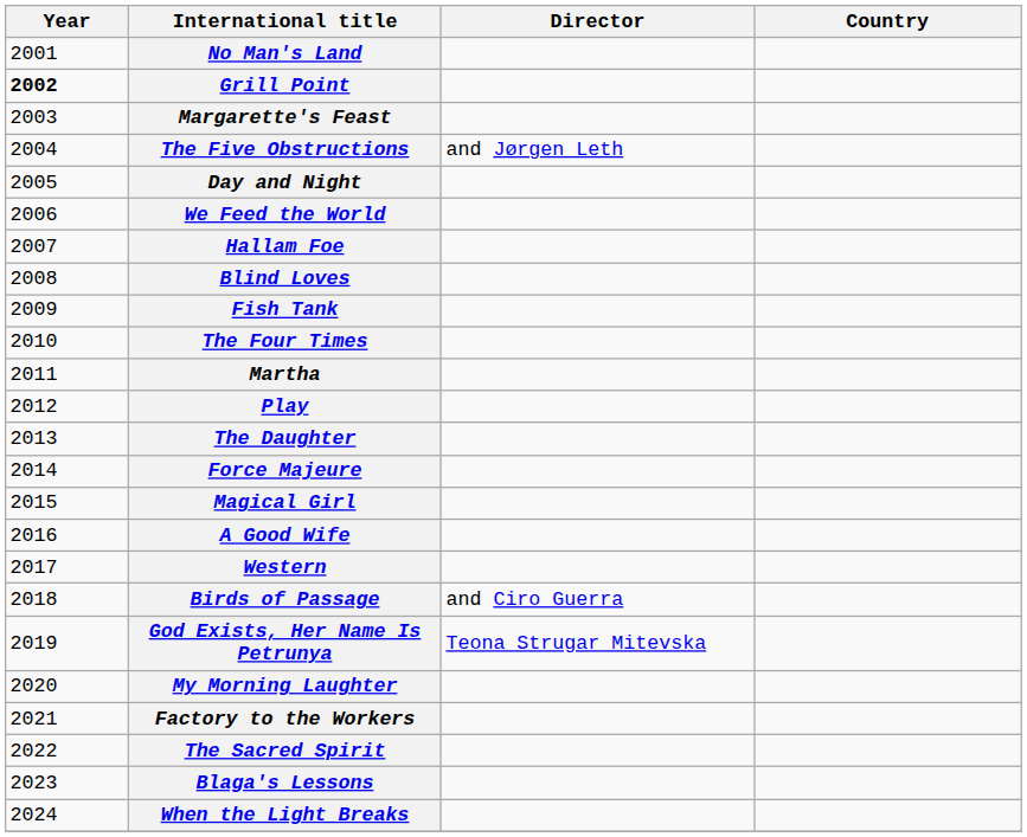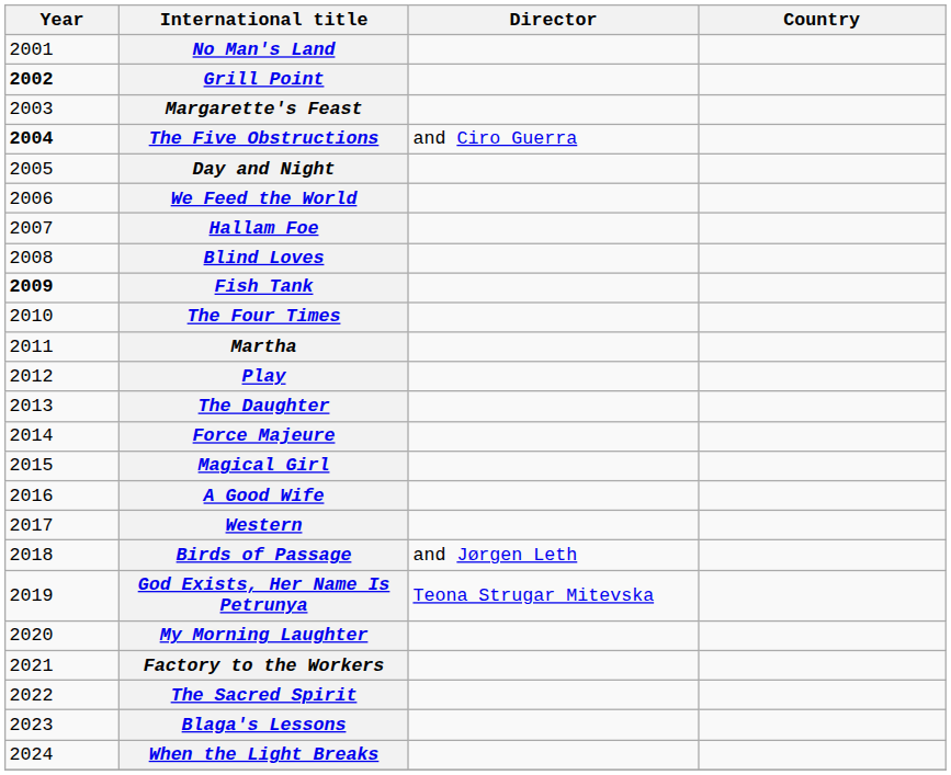 <table class="sortable wikitable plainrowheaders">
 <tr>
 <th scope="col" width=75>Year</th>
 <th scope="col" width=200>International title</th>
 <th scope="col" width=200>Director</th>
 <th scope="col" width=170>Country</th>
 </tr>
 <tr>
 <td align=left>2001 </td>
 <th scope=row><em><a href='#'>No Man's Land</a></em></th>
 <td></td>
 <td></td>
 </tr>
 <tr>
 <td align=left><strong>2002 </strong></td>
 <th scope=row><em><a href='#'>Grill Point</a></em></th>
 <td></td>
 <td></td>
 </tr>
 <tr>
 <td align=left>2003 </td>
 <th scope=row><em>Margarette's Feast</em></th>
 <td></td>
 <td></td>
 </tr>
 <tr>
-<td align=left>2004 </td>
+<td align=left><strong>2004 </strong></td>
 <th scope=row><em><a href='#'>The Five Obstructions</a></em></th>
-<td> and <a href='#'>Jørgen Leth</a></td>
+<td> and <a href='#'>Ciro Guerra</a></td>
 <td></td>
 </tr>
 <tr>
 <td align=left>2005 </td>
 <th scope=row><em>Day and Night</em></th>
 <td></td>
 <td></td>
 </tr>
 <tr>
 <td align=left>2006 </td>
 <th scope=row><em><a href='#'>We Feed the World</a></em></th>
 <td></td>
 <td></td>
 </tr>
 <tr>
 <td align=left>2007 </td>
 <th scope=row><em><a href='#'>Hallam Foe</a></em></th>
 <td></td>
 <td></td>
 </tr>
 <tr>
 <td align=left>2008 </td>
 <th scope=row><em><a href='#'>Blind Loves</a></em></th>
 <td></td>
 <td></td>
 </tr>
 <tr>
-<td align=left>2009 </td>
+<td align=left><strong>2009 </strong></td>
 <th scope=row><em><a href='#'>Fish Tank</a></em></th>
 <td></td>
 <td></td>
 </tr>
 <tr>
 <td align=left>2010 </td>
 <th scope=row><em><a href='#'>The Four Times</a></em></th>
 <td></td>
 <td></td>
 </tr>
 <tr>
 <td align=left>2011 </td>
 <th scope=row><em>Martha</em></th>
 <td></td>
 <td></td>
 </tr>
 <tr>
 <td align=left>2012 </td>
 <th scope=row><em><a href='#'>Play</a></em></th>
 <td></td>
 <td></td>
 </tr>
 <tr>
 <td align=left>2013 </td>
 <th scope=row><em><a href='#'>The Daughter</a></em></th>
 <td></td>
 <td></td>
 </tr>
 <tr>
 <td align=left>2014 </td>
 <th scope=row><em><a href='#'>Force Majeure</a></em></th>
 <td></td>
 <td></td>
 </tr>
 <tr>
 <td align=left>2015 </td>
 <th scope=row><em><a href='#'>Magical Girl</a></em></th>
 <td></td>
 <td></td>
 </tr>
 <tr>
 <td align=left>2016 </td>
 <th scope=row><em><a href='#'>A Good Wife</a></em></th>
 <td></td>
 <td></td>
 </tr>
 <tr>
 <td align=left>2017 </td>
 <th scope=row><em><a href='#'>Western</a></em></th>
 <td></td>
 <td></td>
 </tr>
 <tr>
 <td align=left>2018 </td>
 <th scope=row><em><a href='#'>Birds of Passage</a></em></th>
-<td> and <a href='#'>Ciro Guerra</a></td>
+<td> and <a href='#'>Jørgen Leth</a></td>
 <td></td>
 </tr>
 <tr>
 <td align=left>2019 </td>
 <th scope=row><em><a href='#'>God Exists, Her Name Is Petrunya</a></em></th>
 <td><a href='#'>Teona Strugar Mitevska</a></td>
 <td></td>
 </tr>
 <tr>
 <td align=left>2020 </td>
 <th scope=row><em><a href='#'>My Morning Laughter</a></em></th>
 <td></td>
 <td></td>
 </tr>
 <tr>
 <td align=left>2021 </td>
 <th scope=row><em>Factory to the Workers</em></th>
 <td></td>
 <td></td>
 </tr>
 <tr>
 <td align=left>2022 </td>
 <th scope=row><em><a href='#'>The Sacred Spirit</a></em></th>
 <td></td>
 <td></td>
 </tr>
 <tr>
 <td align=left>2023 </td>
 <th scope=row><em><a href='#'>Blaga's Lessons</a></em></th>
 <td></td>
 <td></td>
 </tr>
 <tr>
 <td align=left>2024 </td>
 <th scope=row><em><a href='#'>When the Light Breaks</a></em></th>
 <td></td>
 <td></td>
 </tr>
 <tr>
 </tr>
 </table>
